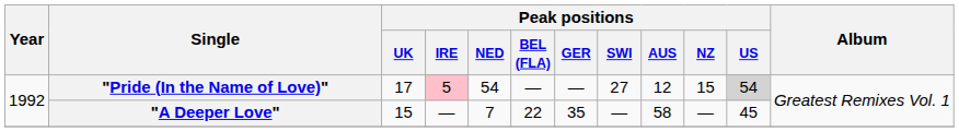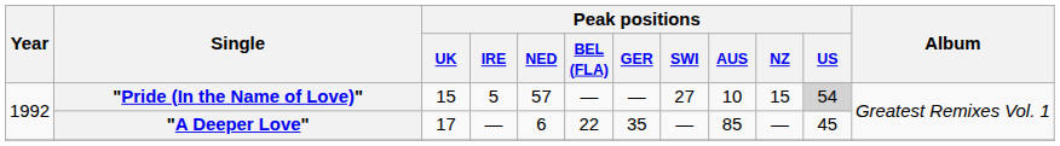 <table class="wikitable plainrowheaders" style="text-align:center;">
 <tr>
 <th rowspan="2">Year</th>
 <th rowspan="2" style="width:20em;">Single</th>
 <th colspan="9">Peak positions</th>
 <th rowspan="2">Album</th>
 </tr>
 <tr>
 <th width="35"><small><a href='#'>UK</a></small><br></th>
 <th width="35"><small><a href='#'>IRE</a></small><br></th>
 <th width="35"><small><a href='#'>NED</a></small><br></th>
 <th width="35"><small><a href='#'>BEL<br>(FLA)</a></small><br></th>
 <th width="35"><small><a href='#'>GER</a></small><br></th>
 <th width="35"><small><a href='#'>SWI</a></small><br></th>
 <th width="35"><small><a href='#'>AUS</a></small><br></th>
 <th width="35"><small><a href='#'>NZ</a></small><br></th>
 <th width="35"><small><a href='#'>US</a></small><br></th>
 </tr>
 <tr>
 <td rowspan="2">1992</td>
 <th scope="row">"<a href='#'>Pride (In the Name of Love)</a>"</th>
-<td>17</td>
-<td style="background: pink;">5</td>
-<td>54</td>
+<td>15</td>
+<td>5</td>
+<td>57</td>
 <td>—</td>
 <td>—</td>
 <td>27</td>
-<td>12</td>
+<td>10</td>
 <td>15</td>
 <td style="background: lightgrey;">54</td>
 <td rowspan="2"><em>Greatest Remixes Vol. 1</em></td>
 </tr>
 <tr>
 <th scope="row">"<a href='#'>A Deeper Love</a>"</th>
-<td>15</td>
+<td>17</td>
 <td>—</td>
-<td>7</td>
+<td>6</td>
 <td>22</td>
 <td>35</td>
 <td>—</td>
-<td>58</td>
+<td>85</td>
 <td>—</td>
 <td>45</td>
 </tr>
 <tr>
 </tr>
 </table>
